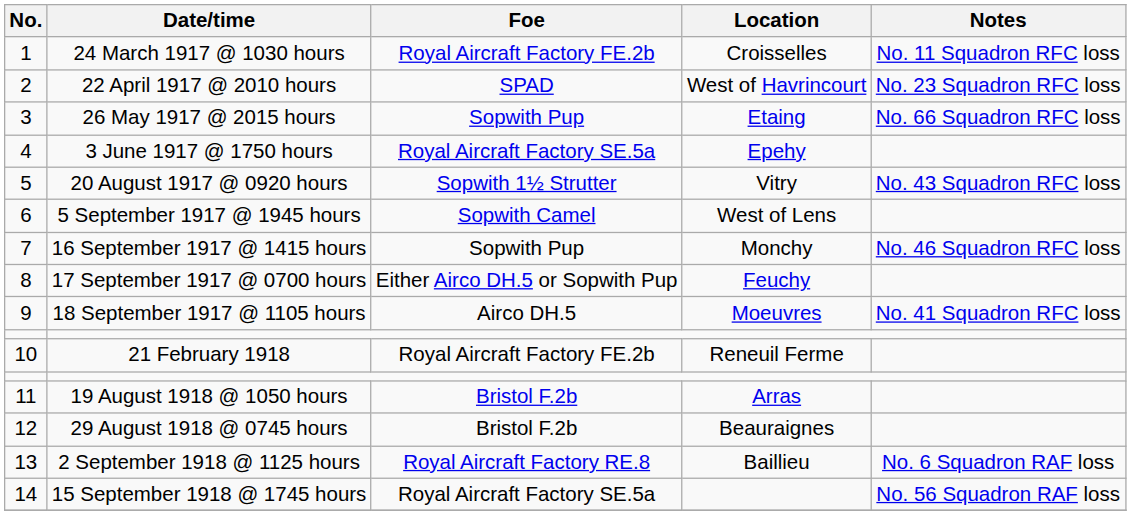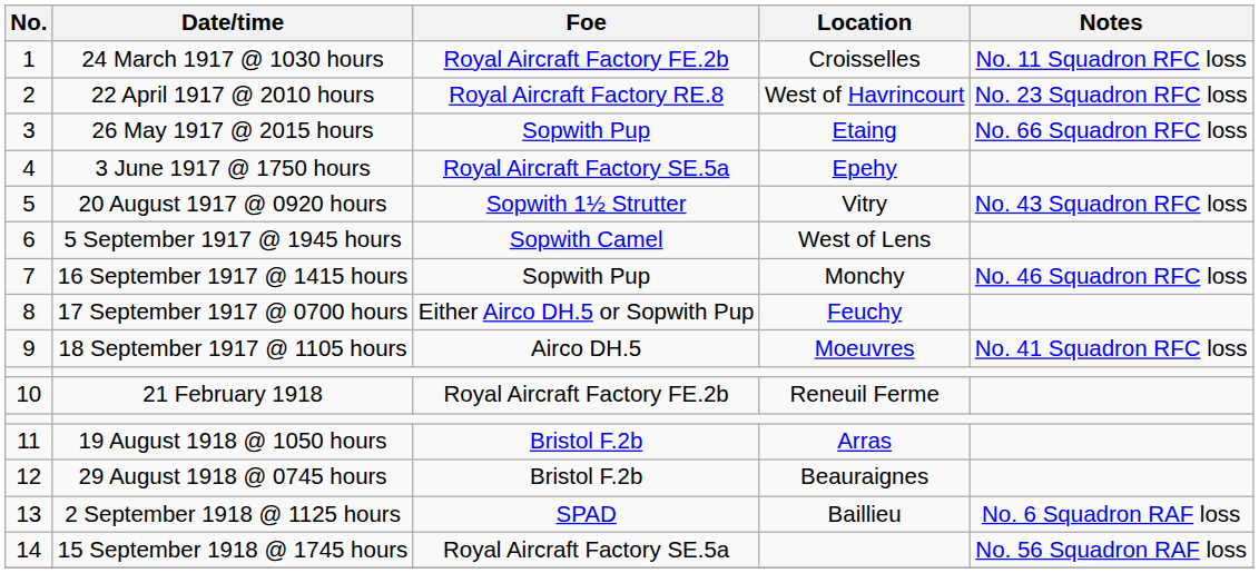 <table class="wikitable">
 <tr>
 <th>No.</th>
 <th>Date/time</th>
 <th>Foe</th>
 <th>Location</th>
 <th>Notes</th>
 </tr>
 <tr>
 <td align="center">1</td>
 <td align="center">24 March 1917 @ 1030 hours</td>
 <td align="center"><a href='#'>Royal Aircraft Factory FE.2b</a></td>
 <td align="center">Croisselles</td>
 <td align="center"><a href='#'>No. 11 Squadron RFC</a> loss</td>
 </tr>
 <tr>
 <td align="center">2</td>
 <td align="center">22 April 1917 @ 2010 hours</td>
-<td align="center"><a href='#'>SPAD</a></td>
+<td align="center"><a href='#'>Royal Aircraft Factory RE.8</a></td>
 <td align="center">West of <a href='#'>Havrincourt</a></td>
 <td align="center"><a href='#'>No. 23 Squadron RFC</a> loss</td>
 </tr>
 <tr>
 <td align="center">3</td>
 <td align="center">26 May 1917 @ 2015 hours</td>
 <td align="center"><a href='#'>Sopwith Pup</a></td>
 <td align="center"><a href='#'>Etaing</a></td>
 <td align="center"><a href='#'>No. 66 Squadron RFC</a> loss</td>
 </tr>
 <tr>
 <td align="center">4</td>
 <td align="center">3 June 1917 @ 1750 hours</td>
 <td align="center"><a href='#'>Royal Aircraft Factory SE.5a</a></td>
 <td align="center"><a href='#'>Epehy</a></td>
 <td align="center"></td>
 </tr>
 <tr>
 <td align="center">5</td>
 <td align="center">20 August 1917 @ 0920 hours</td>
 <td align="center"><a href='#'>Sopwith 1½ Strutter</a></td>
 <td align="center">Vitry</td>
 <td align="center"><a href='#'>No. 43 Squadron RFC</a> loss</td>
 </tr>
 <tr>
 <td align="center">6</td>
 <td align="center">5 September 1917 @ 1945 hours</td>
 <td align="center"><a href='#'>Sopwith Camel</a></td>
 <td align="center">West of Lens</td>
 <td align="center"></td>
 </tr>
 <tr>
 <td align="center">7</td>
 <td align="center">16 September 1917 @ 1415 hours</td>
 <td align="center">Sopwith Pup</td>
 <td align="center">Monchy</td>
 <td align="center"><a href='#'>No. 46 Squadron RFC</a> loss</td>
 </tr>
 <tr>
 <td align="center">8</td>
 <td align="center">17 September 1917 @ 0700 hours</td>
 <td align="center">Either <a href='#'>Airco DH.5</a> or Sopwith Pup</td>
 <td align="center"><a href='#'>Feuchy</a></td>
 <td align="center"></td>
 </tr>
 <tr>
 <td align="center">9</td>
 <td align="center">18 September 1917 @ 1105 hours</td>
 <td align="center">Airco DH.5</td>
 <td align="center"><a href='#'>Moeuvres</a></td>
 <td align="center"><a href='#'>No. 41 Squadron RFC</a> loss</td>
 </tr>
 <tr>
 <td></td>
 </tr>
 <tr>
 <td align="center">10</td>
 <td align="center">21 February 1918</td>
 <td align="center">Royal Aircraft Factory FE.2b</td>
 <td align="center">Reneuil Ferme</td>
 <td align="center"></td>
 </tr>
 <tr>
 <td></td>
 </tr>
 <tr>
 <td align="center">11</td>
 <td align="center">19 August 1918 @ 1050 hours</td>
 <td align="center"><a href='#'>Bristol F.2b</a></td>
 <td align="center"><a href='#'>Arras</a></td>
 <td align="center"></td>
 </tr>
 <tr>
 <td align="center">12</td>
 <td align="center">29 August 1918 @ 0745 hours</td>
 <td align="center">Bristol F.2b</td>
 <td align="center">Beauraignes</td>
 <td align="center"></td>
 </tr>
 <tr>
 <td align="center">13</td>
 <td align="center">2 September 1918 @ 1125 hours</td>
-<td align="center"><a href='#'>Royal Aircraft Factory RE.8</a></td>
+<td align="center"><a href='#'>SPAD</a></td>
 <td align="center">Baillieu</td>
 <td align="center"><a href='#'>No. 6 Squadron RAF</a> loss</td>
 </tr>
 <tr>
 <td align="center">14</td>
 <td align="center">15 September 1918 @ 1745 hours</td>
 <td align="center">Royal Aircraft Factory SE.5a</td>
 <td align="center"></td>
 <td align="center"><a href='#'>No. 56 Squadron RAF</a> loss</td>
 </tr>
 <tr>
 </tr>
 </table>
